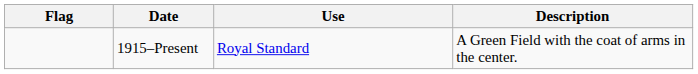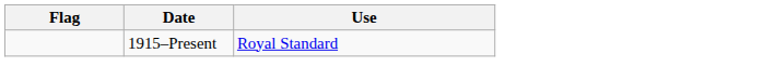 <table class="wikitable">
 <tr>
 <th style="width:110px">Flag</th>
 <th style="width:100px">Date</th>
 <th style="width:250px">Use</th>
-<th style="width:250px">Description</th>
 </tr>
 <tr>
 <td></td>
 <td>1915–Present</td>
 <td><a href='#'>Royal Standard</a></td>
-<td>A Green Field with the coat of arms in the center.</td>
 </tr>
 </table>
